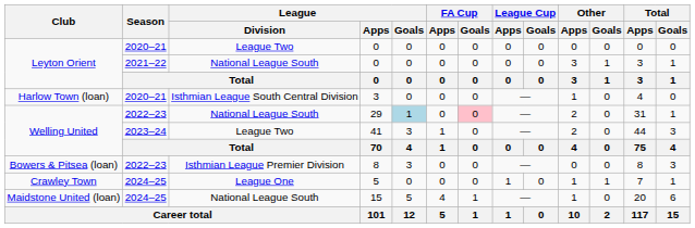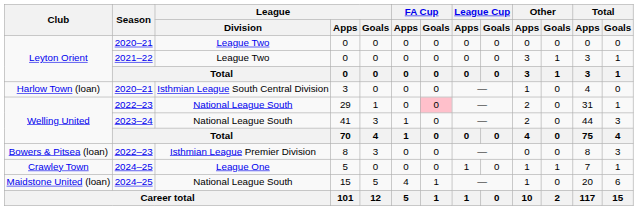 <table class="wikitable" style="text-align:center">
 <tr>
 <th rowspan="2">Club</th>
 <th rowspan="2">Season</th>
 <th colspan="3">League</th>
 <th colspan="2"><a href='#'>FA Cup</a></th>
 <th colspan="2"><a href='#'>League Cup</a></th>
 <th colspan="2">Other</th>
 <th colspan="2">Total</th>
 </tr>
 <tr>
 <th>Division</th>
 <th>Apps</th>
 <th>Goals</th>
 <th>Apps</th>
 <th>Goals</th>
 <th>Apps</th>
 <th>Goals</th>
 <th>Apps</th>
 <th>Goals</th>
 <th>Apps</th>
 <th>Goals</th>
 </tr>
 <tr>
 <td rowspan="3"><a href='#'>Leyton Orient</a></td>
 <td><a href='#'>2020–21</a></td>
 <td><a href='#'>League Two</a></td>
 <td>0</td>
 <td>0</td>
 <td>0</td>
 <td>0</td>
 <td>0</td>
 <td>0</td>
 <td>0</td>
 <td>0</td>
 <td>0</td>
 <td>0</td>
 </tr>
 <tr>
 <td><a href='#'>2021–22</a></td>
-<td><a href='#'>National League South</a></td>
+<td>League Two</td>
 <td>0</td>
 <td>0</td>
 <td>0</td>
 <td>0</td>
 <td>0</td>
 <td>0</td>
 <td>3</td>
 <td>1</td>
 <td>3</td>
 <td>1</td>
 </tr>
 <tr>
 <th colspan="2">Total</th>
 <th>0</th>
 <th>0</th>
 <th>0</th>
 <th>0</th>
 <th>0</th>
 <th>0</th>
 <th>3</th>
 <th>1</th>
 <th>3</th>
 <th>1</th>
 </tr>
 <tr>
 <td><a href='#'>Harlow Town</a> (loan)</td>
 <td><a href='#'>2020–21</a></td>
 <td><a href='#'>Isthmian League</a> South Central Division</td>
 <td>3</td>
 <td>0</td>
 <td>0</td>
 <td>0</td>
 <td colspan="2">—</td>
 <td>1</td>
 <td>0</td>
 <td>4</td>
 <td>0</td>
 </tr>
 <tr>
 <td rowspan="3"><a href='#'>Welling United</a></td>
 <td><a href='#'>2022–23</a></td>
 <td><a href='#'>National League South</a></td>
 <td>29</td>
-<td style="background: lightblue;">1</td>
+<td>1</td>
 <td>0</td>
 <td style="background: pink;">0</td>
 <td colspan="2">—</td>
 <td>2</td>
 <td>0</td>
 <td>31</td>
 <td>1</td>
 </tr>
 <tr>
 <td><a href='#'>2023–24</a></td>
-<td>League Two</td>
+<td>National League South</td>
 <td>41</td>
 <td>3</td>
 <td>1</td>
 <td>0</td>
 <td colspan="2">—</td>
 <td>2</td>
 <td>0</td>
 <td>44</td>
 <td>3</td>
 </tr>
 <tr>
 <th colspan="2">Total</th>
 <th>70</th>
 <th>4</th>
 <th>1</th>
 <th>0</th>
 <th>0</th>
 <th>0</th>
 <th>4</th>
 <th>0</th>
 <th>75</th>
 <th>4</th>
 </tr>
 <tr>
 <td><a href='#'>Bowers & Pitsea</a> (loan)</td>
 <td><a href='#'>2022–23</a></td>
 <td><a href='#'>Isthmian League</a> Premier Division</td>
 <td>8</td>
 <td>3</td>
 <td>0</td>
 <td>0</td>
 <td colspan="2">—</td>
 <td>0</td>
 <td>0</td>
 <td>8</td>
 <td>3</td>
 </tr>
 <tr>
 <td><a href='#'>Crawley Town</a></td>
 <td><a href='#'>2024–25</a></td>
 <td><a href='#'>League One</a></td>
 <td>5</td>
 <td>0</td>
 <td>0</td>
 <td>0</td>
 <td>1</td>
 <td>0</td>
 <td>1</td>
 <td>1</td>
 <td>7</td>
 <td>1</td>
 </tr>
 <tr>
 <td><a href='#'>Maidstone United</a> (loan)</td>
 <td><a href='#'>2024–25</a></td>
 <td>National League South</td>
 <td>15</td>
 <td>5</td>
 <td>4</td>
 <td>1</td>
 <td colspan="2">—</td>
 <td>1</td>
 <td>0</td>
 <td>20</td>
 <td>6</td>
 </tr>
 <tr>
 <th colspan="3">Career total</th>
 <th>101</th>
 <th>12</th>
 <th>5</th>
 <th>1</th>
 <th>1</th>
 <th>0</th>
 <th>10</th>
 <th>2</th>
 <th>117</th>
 <th>15</th>
 </tr>
 </table>
